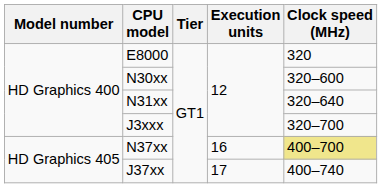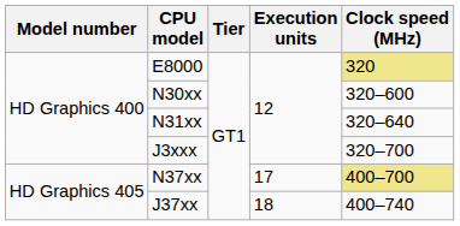 <table class="wikitable">
 <tr>
 <th>Model number</th>
 <th>CPU<br>model</th>
 <th>Tier</th>
 <th>Execution<br>units</th>
 <th>Clock speed<br>(MHz)</th>
 </tr>
 <tr>
 <td rowspan="4">HD Graphics 400</td>
 <td>E8000</td>
 <td rowspan="6">GT1</td>
 <td rowspan="4">12</td>
-<td>320</td>
+<td style="background: khaki;">320</td>
 </tr>
 <tr>
 <td>N30xx</td>
 <td>320–600</td>
 </tr>
 <tr>
 <td>N31xx</td>
 <td>320–640</td>
 </tr>
 <tr>
 <td>J3xxx</td>
 <td>320–700</td>
 </tr>
 <tr>
 <td rowspan="2">HD Graphics 405</td>
 <td>N37xx</td>
-<td>16</td>
+<td>17</td>
 <td style="background: khaki;">400–700</td>
 </tr>
 <tr>
 <td>J37xx</td>
-<td>17</td>
+<td>18</td>
 <td>400–740</td>
 </tr>
 </table>
